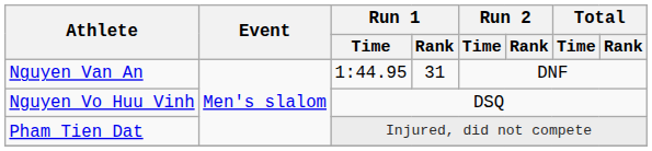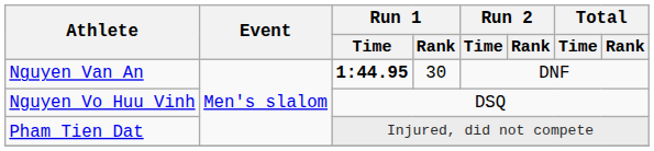 <table class="wikitable" style="font-size:90%">
 <tr>
 <th rowspan=2>Athlete</th>
 <th rowspan=2>Event</th>
 <th colspan=2>Run 1</th>
 <th colspan=2>Run 2</th>
 <th colspan=2>Total</th>
 </tr>
 <tr style="font-size:95%">
 <th>Time</th>
 <th>Rank</th>
 <th>Time</th>
 <th>Rank</th>
 <th>Time</th>
 <th>Rank</th>
 </tr>
 <tr align=center>
 <td align=left><a href='#'>Nguyen Van An</a></td>
 <td align=left rowspan=3><a href='#'>Men's slalom</a></td>
-<td>1:44.95</td>
-<td>31</td>
+<td><strong>1:44.95</strong></td>
+<td>30</td>
 <td colspan=4>DNF</td>
 </tr>
 <tr>
 <td align=left><a href='#'>Nguyen Vo Huu Vinh</a></td>
 <td colspan=6 align=center>DSQ</td>
 </tr>
 <tr>
 <td align=left><a href='#'>Pham Tien Dat</a></td>
 <td colspan=6 style="background: #ececec; color: #2C2C2C; font-size: smaller; vertical-align: middle; text-align: center; " class="unknown table-unknown">Injured, did not compete</td>
 </tr>
 <tr>
 </tr>
 </table>
